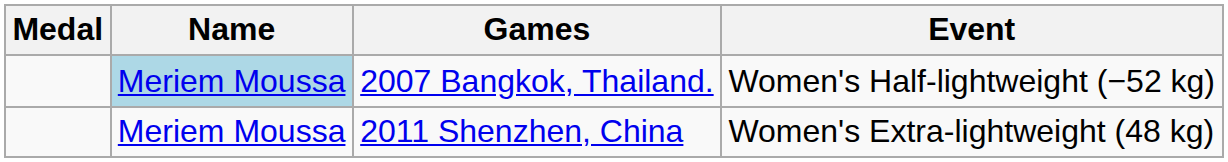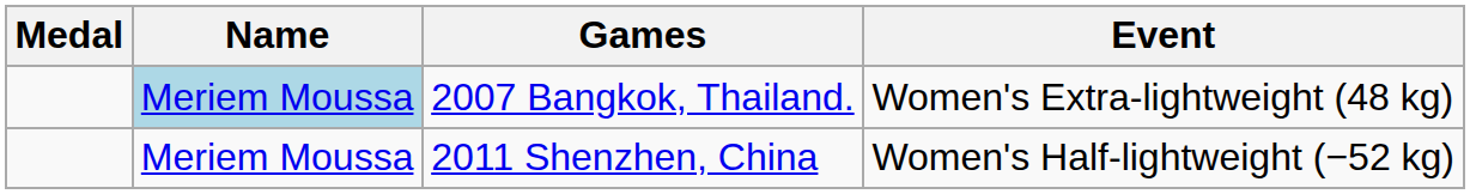 <table class="wikitable sortable">
 <tr>
 <th>Medal</th>
 <th>Name</th>
 <th>Games</th>
 <th>Event</th>
 </tr>
 <tr>
 <td></td>
 <td style="background: lightblue;"><a href='#'>Meriem Moussa</a></td>
 <td><a href='#'>2007 Bangkok, Thailand.</a></td>
-<td>Women's Half-lightweight (−52 kg)</td>
+<td>Women's Extra-lightweight (48 kg)</td>
 </tr>
 <tr>
 <td></td>
 <td><a href='#'>Meriem Moussa</a></td>
 <td> <a href='#'>2011 Shenzhen, China</a></td>
-<td>Women's Extra-lightweight (48 kg)</td>
+<td>Women's Half-lightweight (−52 kg)</td>
 </tr>
 </table>
